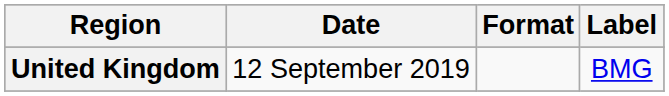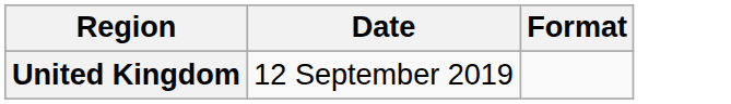 <table class="wikitable plainrowheaders" style="text-align:center">
 <tr>
 <th scope="col">Region</th>
 <th scope="col">Date</th>
 <th scope="col">Format</th>
-<th scope="col">Label</th>
 </tr>
 <tr>
 <th scope="row">United Kingdom</th>
 <td>12 September 2019</td>
 <td></td>
-<td><a href='#'>BMG</a></td>
 </tr>
 </table>
